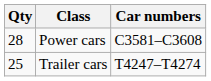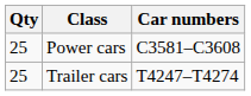 <table class="wikitable">
 <tr>
 <th>Qty</th>
 <th>Class</th>
 <th>Car numbers</th>
 </tr>
 <tr>
-<td>28</td>
+<td>25</td>
 <td>Power cars</td>
 <td>C3581–C3608</td>
 </tr>
 <tr>
 <td>25</td>
 <td>Trailer cars</td>
 <td>T4247–T4274</td>
 </tr>
 </table>
